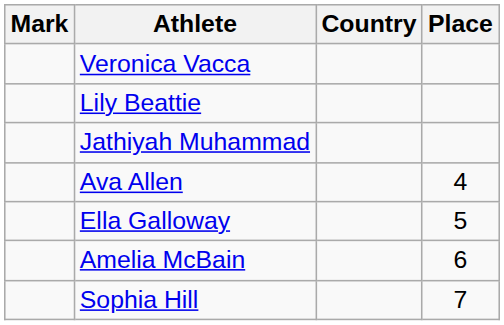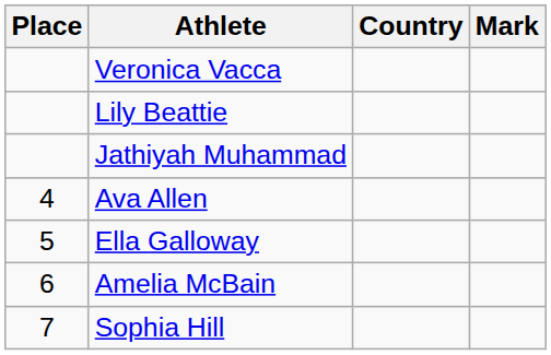 <table class="wikitable">
 <tr>
-<th>Mark</th>
+<th>Place</th>
 <th>Athlete</th>
 <th>Country</th>
-<th>Place</th>
+<th>Mark</th>
 </tr>
 <tr>
-<td></td>
+<td align=center></td>
 <td><a href='#'>Veronica Vacca</a></td>
 <td></td>
-<td align=center></td>
+<td></td>
 </tr>
 <tr>
-<td></td>
+<td align=center></td>
 <td><a href='#'>Lily Beattie</a></td>
 <td></td>
-<td align=center></td>
+<td></td>
 </tr>
 <tr>
-<td></td>
+<td align=center></td>
 <td><a href='#'>Jathiyah Muhammad</a></td>
 <td></td>
-<td align=center></td>
+<td></td>
 </tr>
 <tr>
-<td></td>
+<td align=center>4</td>
 <td><a href='#'>Ava Allen</a></td>
 <td></td>
-<td align=center>4</td>
+<td></td>
 </tr>
 <tr>
-<td></td>
+<td align=center>5</td>
 <td><a href='#'>Ella Galloway</a></td>
 <td></td>
-<td align=center>5</td>
+<td></td>
 </tr>
 <tr>
-<td></td>
+<td align=center>6</td>
 <td><a href='#'>Amelia McBain</a></td>
 <td></td>
-<td align=center>6</td>
+<td></td>
 </tr>
 <tr>
-<td></td>
+<td align=center>7</td>
 <td><a href='#'>Sophia Hill</a></td>
 <td></td>
-<td align=center>7</td>
+<td></td>
 </tr>
 </table>
